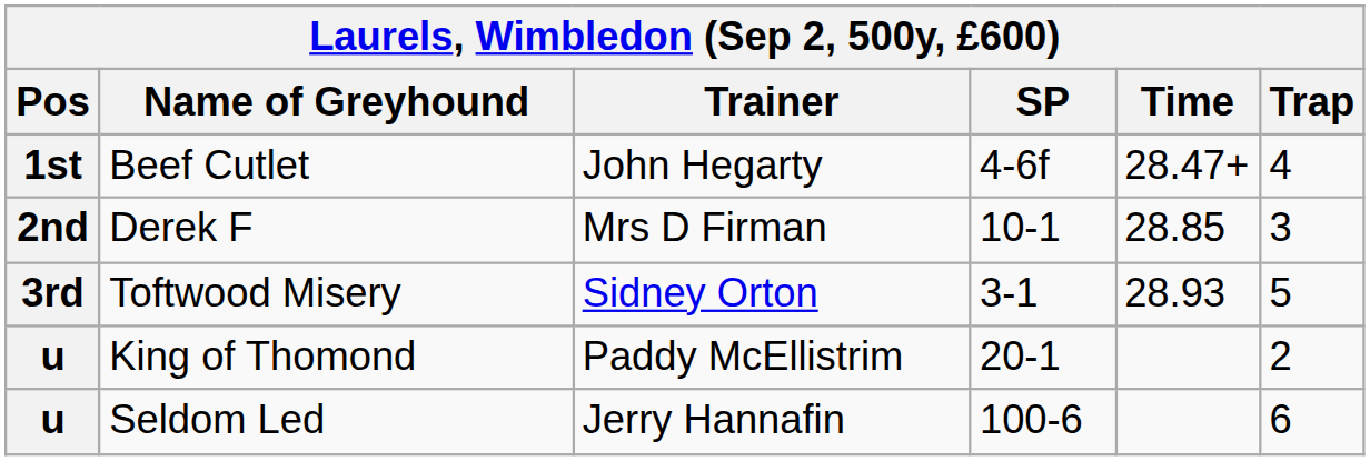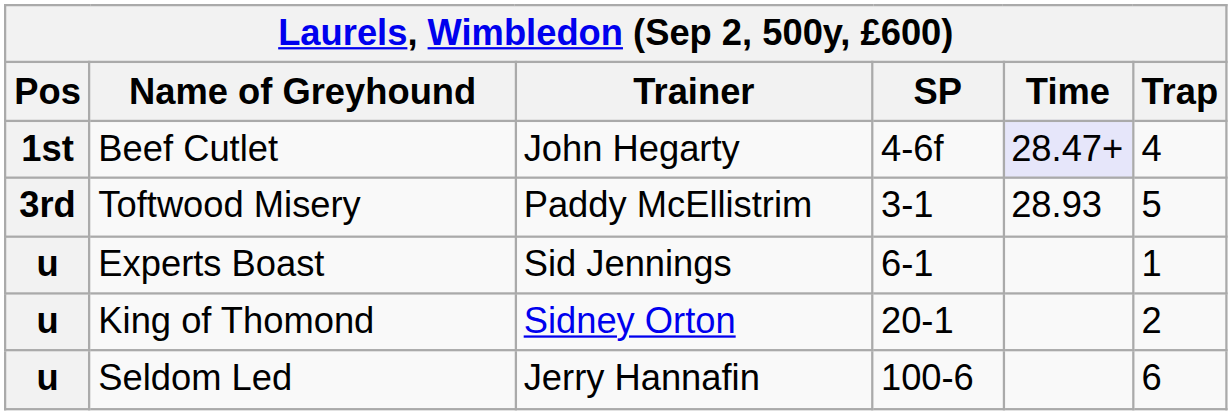 <table class="wikitable">
 <tr>
 <th colspan="6"><a href='#'>Laurels</a>, <a href='#'>Wimbledon</a> (Sep 2, 500y, £600)</th>
 </tr>
 <tr>
 <th width=30>Pos</th>
 <th width=180>Name of Greyhound</th>
 <th width=150>Trainer</th>
 <th width=50>SP</th>
 <th width=50>Time</th>
 <th width=30>Trap</th>
 </tr>
 <tr>
 <th>1st</th>
 <td>Beef Cutlet</td>
 <td>John Hegarty</td>
 <td>4-6f</td>
-<td>28.47+</td>
+<td style="background: lavender;">28.47+</td>
 <td>4</td>
-</tr>
-<tr>
-<th>2nd</th>
-<td>Derek F</td>
-<td>Mrs D Firman</td>
-<td>10-1</td>
-<td>28.85</td>
-<td>3</td>
 </tr>
 <tr>
 <th>3rd</th>
 <td>Toftwood Misery</td>
-<td><a href='#'>Sidney Orton</a></td>
+<td>Paddy McEllistrim</td>
 <td>3-1</td>
 <td>28.93</td>
 <td>5</td>
 </tr>
 <tr>
 <th>u</th>
+<td>Experts Boast</td>
+<td>Sid Jennings</td>
+<td>6-1</td>
+<td></td>
+<td>1</td>
+</tr>
+<tr>
+<th>u</th>
 <td>King of Thomond</td>
-<td>Paddy McEllistrim</td>
+<td><a href='#'>Sidney Orton</a></td>
 <td>20-1</td>
 <td></td>
 <td>2</td>
 </tr>
 <tr>
 <th>u</th>
 <td>Seldom Led</td>
 <td>Jerry Hannafin</td>
 <td>100-6</td>
 <td></td>
 <td>6</td>
 </tr>
 </table>
